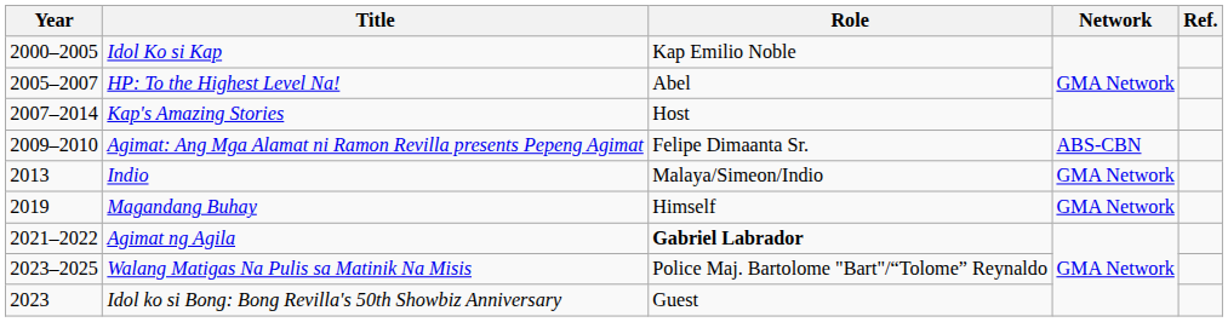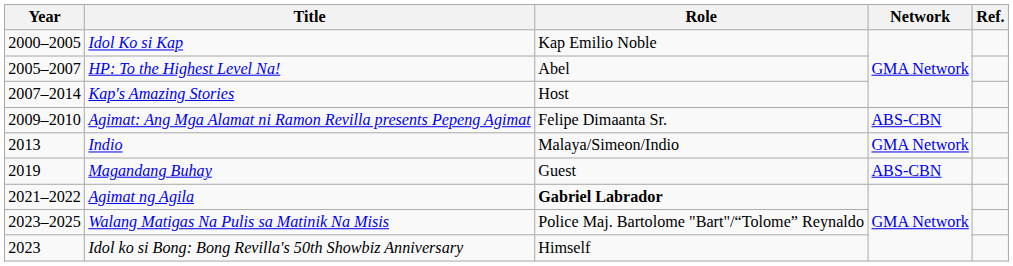 <table class="wikitable sortable">
 <tr>
 <th>Year</th>
 <th>Title</th>
 <th>Role</th>
 <th>Network</th>
 <th>Ref.</th>
 </tr>
 <tr>
 <td>2000–2005</td>
 <td><em><a href='#'>Idol Ko si Kap</a></em></td>
 <td>Kap Emilio Noble</td>
 <td rowspan=3><a href='#'>GMA Network</a></td>
 <td></td>
 </tr>
 <tr>
 <td>2005–2007</td>
 <td><em><a href='#'>HP: To the Highest Level Na!</a></em></td>
 <td>Abel</td>
 <td></td>
 </tr>
 <tr>
 <td>2007–2014</td>
 <td><em><a href='#'>Kap's Amazing Stories</a></em></td>
 <td>Host</td>
 <td></td>
 </tr>
 <tr>
 <td>2009–2010</td>
 <td><em><a href='#'>Agimat: Ang Mga Alamat ni Ramon Revilla presents Pepeng Agimat</a></em></td>
 <td>Felipe Dimaanta Sr.</td>
 <td><a href='#'>ABS-CBN</a></td>
 <td></td>
 </tr>
 <tr>
 <td>2013</td>
 <td><em><a href='#'>Indio</a></em></td>
 <td>Malaya/Simeon/Indio</td>
 <td><a href='#'>GMA Network</a></td>
 <td></td>
 </tr>
 <tr>
 <td>2019</td>
 <td><em><a href='#'>Magandang Buhay</a></em></td>
-<td>Himself</td>
-<td><a href='#'>GMA Network</a></td>
+<td>Guest</td>
+<td><a href='#'>ABS-CBN</a></td>
 <td></td>
 </tr>
 <tr>
 <td>2021–2022</td>
 <td><em><a href='#'>Agimat ng Agila</a></em></td>
 <td><strong>Gabriel Labrador</strong></td>
 <td rowspan="3"><a href='#'>GMA Network</a></td>
 <td></td>
 </tr>
 <tr>
 <td>2023–2025</td>
 <td><em><a href='#'>Walang Matigas Na Pulis sa Matinik Na Misis</a></em></td>
 <td>Police Maj. Bartolome "Bart"/“Tolome” Reynaldo</td>
 <td></td>
 </tr>
 <tr>
 <td>2023</td>
 <td><em>Idol ko si Bong: Bong Revilla's 50th Showbiz Anniversary</em></td>
-<td>Guest</td>
+<td>Himself</td>
 <td></td>
 </tr>
 </table>
